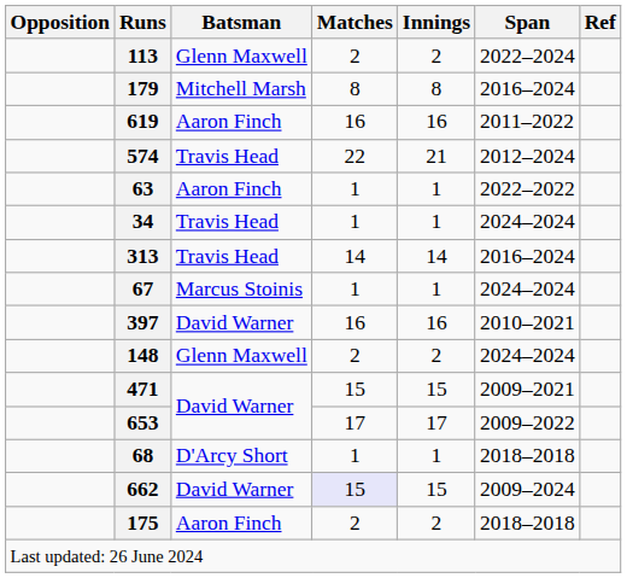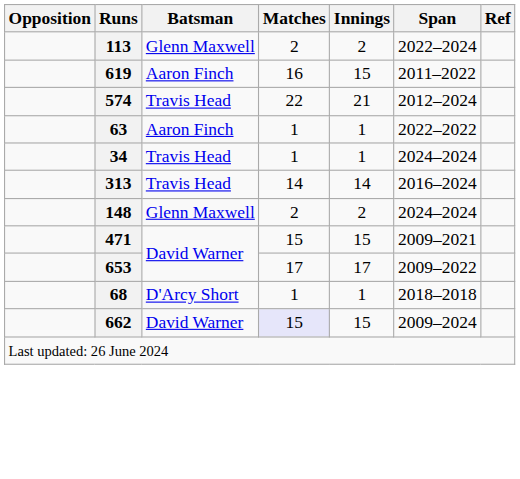 <table class="wikitable plainrowheaders sortable">
 <tr>
 <th scope="col">Opposition</th>
 <th scope="col">Runs</th>
 <th scope="col">Batsman</th>
 <th scope="col">Matches</th>
 <th scope="col">Innings</th>
 <th scope="col">Span</th>
 <th scope="col">Ref</th>
 </tr>
 <tr>
 <td></td>
 <th>113</th>
 <td><a href='#'>Glenn Maxwell</a></td>
 <td align=center>2</td>
 <td align=center>2</td>
 <td>2022–2024</td>
 <td></td>
 </tr>
 <tr>
 <td></td>
-<th>179</th>
-<td><a href='#'>Mitchell Marsh</a></td>
-<td align=center>8</td>
-<td align=center>8</td>
-<td>2016–2024</td>
-<td></td>
-</tr>
-<tr>
-<td></td>
 <th>619</th>
 <td><a href='#'>Aaron Finch</a></td>
 <td align=center>16</td>
-<td align=center>16</td>
+<td align=center>15</td>
 <td>2011–2022</td>
 <td></td>
 </tr>
 <tr>
 <td></td>
 <th>574</th>
 <td><a href='#'>Travis Head</a></td>
 <td align=center>22</td>
 <td align=center>21</td>
 <td>2012–2024</td>
 <td></td>
 </tr>
 <tr>
 <td></td>
 <th>63</th>
 <td><a href='#'>Aaron Finch</a></td>
 <td align=center>1</td>
 <td align=center>1</td>
 <td>2022–2022</td>
 <td></td>
 </tr>
 <tr>
 <td></td>
 <th>34</th>
 <td><a href='#'>Travis Head</a></td>
 <td align=center>1</td>
 <td align=center>1</td>
 <td>2024–2024</td>
 <td></td>
 </tr>
 <tr>
 <td></td>
 <th>313</th>
 <td><a href='#'>Travis Head</a></td>
 <td align=center>14</td>
 <td align=center>14</td>
 <td>2016–2024</td>
-<td></td>
-</tr>
-<tr>
-<td></td>
-<th>67</th>
-<td><a href='#'>Marcus Stoinis</a></td>
-<td align=center>1</td>
-<td align=center>1</td>
-<td>2024–2024</td>
-<td></td>
-</tr>
-<tr>
-<td></td>
-<th>397</th>
-<td><a href='#'>David Warner</a></td>
-<td align=center>16</td>
-<td align=center>16</td>
-<td>2010–2021</td>
 <td></td>
 </tr>
 <tr>
 <td></td>
 <th>148</th>
 <td><a href='#'>Glenn Maxwell</a></td>
 <td align=center>2</td>
 <td align=center>2</td>
 <td>2024–2024</td>
 <td></td>
 </tr>
 <tr>
 <td></td>
 <th>471</th>
 <td rowspan=2><a href='#'>David Warner</a></td>
 <td align=center>15</td>
 <td align=center>15</td>
 <td>2009–2021</td>
 <td></td>
 </tr>
 <tr>
 <td></td>
 <th>653</th>
 <td align=center>17</td>
 <td align=center>17</td>
 <td>2009–2022</td>
 <td></td>
 </tr>
 <tr>
 <td></td>
 <th>68</th>
 <td><a href='#'>D'Arcy Short</a></td>
 <td align=center>1</td>
 <td align=center>1</td>
 <td>2018–2018</td>
 <td></td>
 </tr>
 <tr>
 <td></td>
 <th>662</th>
 <td><a href='#'>David Warner</a></td>
 <td align=center style="background: lavender;">15</td>
 <td align=center>15</td>
 <td>2009–2024</td>
 <td></td>
 </tr>
 <tr>
-<td></td>
-<th>175</th>
-<td><a href='#'>Aaron Finch</a></td>
-<td align=center>2</td>
-<td align=center>2</td>
-<td>2018–2018</td>
-<td></td>
-</tr>
-<tr>
 <td colspan=7><small>Last updated: 26 June 2024</small></td>
 </tr>
 </table>
